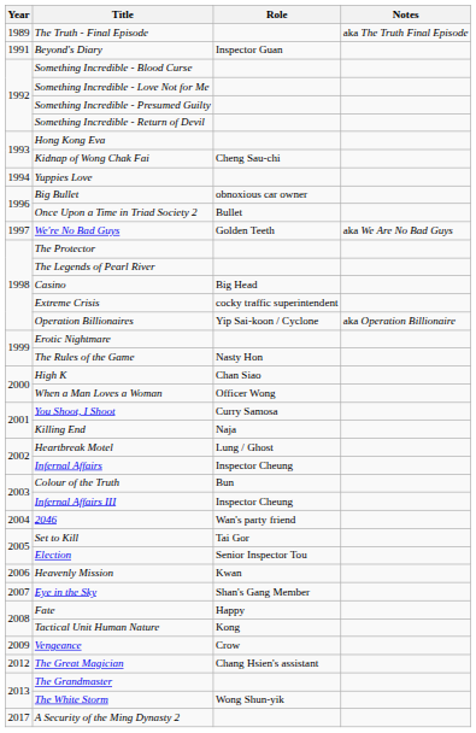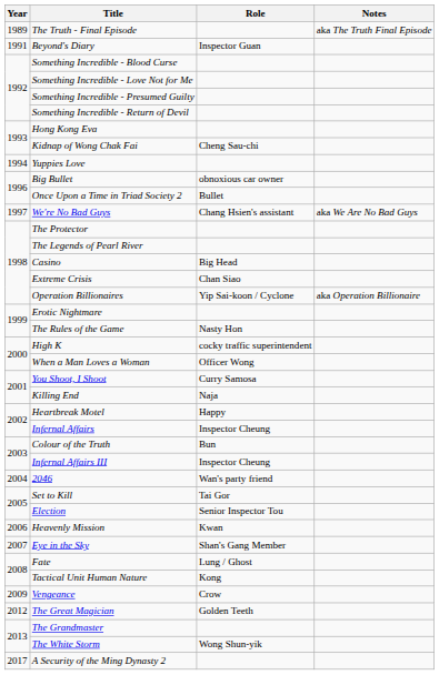 <table class="wikitable" style="font-size: 90%;">
 <tr>
 <th>Year</th>
 <th>Title</th>
 <th>Role</th>
 <th>Notes</th>
 </tr>
 <tr>
 <td>1989</td>
 <td><em>The Truth - Final Episode</em></td>
 <td></td>
 <td>aka <em>The Truth Final Episode</em></td>
 </tr>
 <tr>
 <td>1991</td>
 <td><em>Beyond's Diary</em></td>
 <td>Inspector Guan</td>
 <td></td>
 </tr>
 <tr>
 <td rowspan=4>1992</td>
 <td><em>Something Incredible - Blood Curse</em></td>
 <td></td>
 <td></td>
 </tr>
 <tr>
 <td><em>Something Incredible - Love Not for Me</em></td>
 <td></td>
 <td></td>
 </tr>
 <tr>
 <td><em>Something Incredible - Presumed Guilty</em></td>
 <td></td>
 <td></td>
 </tr>
 <tr>
 <td><em>Something Incredible - Return of Devil</em></td>
 <td></td>
 <td></td>
 </tr>
 <tr>
 <td rowspan=2>1993</td>
 <td><em>Hong Kong Eva</em></td>
 <td></td>
 <td></td>
 </tr>
 <tr>
 <td><em>Kidnap of Wong Chak Fai</em></td>
 <td>Cheng Sau-chi</td>
 <td></td>
 </tr>
 <tr>
 <td>1994</td>
 <td><em>Yuppies Love</em></td>
 <td></td>
 <td></td>
 </tr>
 <tr>
 <td rowspan=2>1996</td>
 <td><em>Big Bullet</em></td>
 <td>obnoxious car owner</td>
 <td></td>
 </tr>
 <tr>
 <td><em>Once Upon a Time in Triad Society 2</em></td>
 <td>Bullet</td>
 <td></td>
 </tr>
 <tr>
 <td>1997</td>
 <td><em><a href='#'>We're No Bad Guys</a></em></td>
-<td>Golden Teeth</td>
+<td>Chang Hsien's assistant</td>
 <td>aka <em>We Are No Bad Guys</em></td>
 </tr>
 <tr>
 <td rowspan=5>1998</td>
 <td><em>The Protector</em></td>
 <td></td>
 <td></td>
 </tr>
 <tr>
 <td><em>The Legends of Pearl River</em></td>
 <td></td>
 <td></td>
 </tr>
 <tr>
 <td><em>Casino</em></td>
 <td>Big Head</td>
 <td></td>
 </tr>
 <tr>
 <td><em>Extreme Crisis</em></td>
-<td>cocky traffic superintendent</td>
+<td>Chan Siao</td>
 <td></td>
 </tr>
 <tr>
 <td><em>Operation Billionaires</em></td>
 <td>Yip Sai-koon / Cyclone</td>
 <td>aka <em>Operation Billionaire</em></td>
 </tr>
 <tr>
 <td rowspan=2>1999</td>
 <td><em>Erotic Nightmare</em></td>
 <td></td>
 <td></td>
 </tr>
 <tr>
 <td><em>The Rules of the Game</em></td>
 <td>Nasty Hon</td>
 <td></td>
 </tr>
 <tr>
 <td rowspan=2>2000</td>
 <td><em>High K</em></td>
-<td>Chan Siao</td>
+<td>cocky traffic superintendent</td>
 <td></td>
 </tr>
 <tr>
 <td><em>When a Man Loves a Woman</em></td>
 <td>Officer Wong</td>
 <td></td>
 </tr>
 <tr>
 <td rowspan=2>2001</td>
 <td><em><a href='#'>You Shoot, I Shoot</a></em></td>
 <td>Curry Samosa</td>
 <td></td>
 </tr>
 <tr>
 <td><em>Killing End</em></td>
 <td>Naja</td>
 <td></td>
 </tr>
 <tr>
 <td rowspan=2>2002</td>
 <td><em>Heartbreak Motel</em></td>
-<td>Lung / Ghost</td>
+<td>Happy</td>
 <td></td>
 </tr>
 <tr>
 <td><em><a href='#'>Infernal Affairs</a></em></td>
 <td>Inspector Cheung</td>
 <td></td>
 </tr>
 <tr>
 <td rowspan=2>2003</td>
 <td><em>Colour of the Truth</em></td>
 <td>Bun</td>
 <td></td>
 </tr>
 <tr>
 <td><em><a href='#'>Infernal Affairs III</a></em></td>
 <td>Inspector Cheung</td>
 <td></td>
 </tr>
 <tr>
 <td>2004</td>
 <td><em><a href='#'>2046</a></em></td>
 <td>Wan's party friend</td>
 <td></td>
 </tr>
 <tr>
 <td rowspan=2>2005</td>
 <td><em>Set to Kill</em></td>
 <td>Tai Gor</td>
 <td></td>
 </tr>
 <tr>
 <td><em><a href='#'>Election</a></em></td>
 <td>Senior Inspector Tou</td>
 <td></td>
 </tr>
 <tr>
 <td>2006</td>
 <td><em>Heavenly Mission</em></td>
 <td>Kwan</td>
 <td></td>
 </tr>
 <tr>
 <td>2007</td>
 <td><em><a href='#'>Eye in the Sky</a></em></td>
 <td>Shan's Gang Member</td>
 <td></td>
 </tr>
 <tr>
 <td rowspan=2>2008</td>
 <td><em>Fate</em></td>
-<td>Happy</td>
+<td>Lung / Ghost</td>
 <td></td>
 </tr>
 <tr>
 <td><em>Tactical Unit Human Nature</em></td>
 <td>Kong</td>
 <td></td>
 </tr>
 <tr>
 <td>2009</td>
 <td><em><a href='#'>Vengeance</a></em></td>
 <td>Crow</td>
 <td></td>
 </tr>
 <tr>
 <td>2012</td>
 <td><em><a href='#'>The Great Magician</a></em></td>
-<td>Chang Hsien's assistant</td>
+<td>Golden Teeth</td>
 <td></td>
 </tr>
 <tr>
 <td rowspan=2>2013</td>
 <td><em><a href='#'>The Grandmaster</a></em></td>
 <td></td>
 <td></td>
 </tr>
 <tr>
 <td><em><a href='#'>The White Storm</a></em></td>
 <td>Wong Shun-yik</td>
 <td></td>
 </tr>
 <tr>
 <td>2017</td>
 <td><em>A Security of the Ming Dynasty 2</em></td>
 <td></td>
 <td></td>
 </tr>
 </table>
